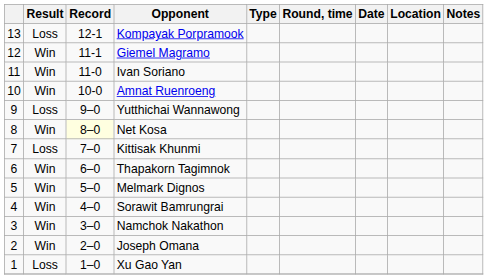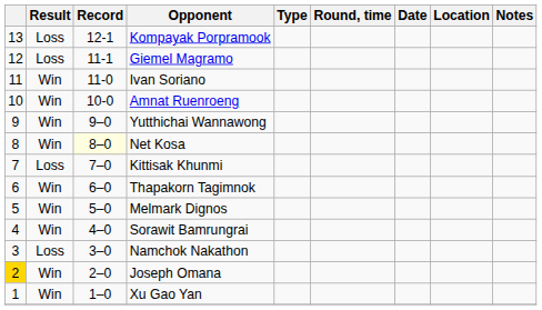 <table class="wikitable" style="text-align:center; font-size:95%">
 <tr>
 <th></th>
 <th>Result</th>
 <th>Record</th>
 <th>Opponent</th>
 <th>Type</th>
 <th>Round, time</th>
 <th>Date</th>
 <th>Location</th>
 <th>Notes</th>
 </tr>
 <tr>
 <td>13</td>
 <td>Loss</td>
 <td>12-1</td>
 <td align=left> <a href='#'>Kompayak Porpramook</a></td>
 <td></td>
 <td></td>
 <td></td>
 <td align=left></td>
 <td align=left></td>
 </tr>
 <tr>
 <td>12</td>
-<td>Win</td>
+<td>Loss</td>
 <td>11-1</td>
 <td align=left> <a href='#'>Giemel Magramo</a></td>
 <td></td>
 <td></td>
 <td></td>
 <td align=left></td>
 <td align=left></td>
 </tr>
 <tr>
 <td>11</td>
 <td>Win</td>
 <td>11-0</td>
 <td align=left> Ivan Soriano</td>
 <td></td>
 <td></td>
 <td></td>
 <td align=left></td>
 <td align=left></td>
 </tr>
 <tr>
 <td>10</td>
 <td>Win</td>
 <td>10-0</td>
 <td align=left> <a href='#'>Amnat Ruenroeng</a></td>
 <td></td>
 <td></td>
 <td></td>
 <td align=left></td>
 <td align=left></td>
 </tr>
 <tr>
 <td>9</td>
-<td>Loss</td>
+<td>Win</td>
 <td>9–0</td>
 <td align=left> Yutthichai Wannawong</td>
 <td></td>
 <td></td>
 <td></td>
 <td align=left></td>
 <td align=left></td>
 </tr>
 <tr>
 <td>8</td>
 <td>Win</td>
 <td style="background: lightyellow;">8–0</td>
 <td align=left> Net Kosa</td>
 <td></td>
 <td></td>
 <td></td>
 <td align=left></td>
 <td align=left></td>
 </tr>
 <tr>
 <td>7</td>
 <td>Loss</td>
 <td>7–0</td>
 <td align=left> Kittisak Khunmi</td>
 <td></td>
 <td></td>
 <td></td>
 <td align=left></td>
 <td align=left></td>
 </tr>
 <tr>
 <td>6</td>
 <td>Win</td>
 <td>6–0</td>
 <td align=left> Thapakorn Tagimnok</td>
 <td></td>
 <td></td>
 <td></td>
 <td align=left></td>
 <td align=left></td>
 </tr>
 <tr>
 <td>5</td>
 <td>Win</td>
 <td>5–0</td>
 <td align=left> Melmark Dignos</td>
 <td></td>
 <td></td>
 <td></td>
 <td align=left></td>
 <td align=left></td>
 </tr>
 <tr>
 <td>4</td>
 <td>Win</td>
 <td>4–0</td>
 <td align=left> Sorawit Bamrungrai</td>
 <td></td>
 <td></td>
 <td></td>
 <td align=left></td>
 <td align=left></td>
 </tr>
 <tr>
 <td>3</td>
-<td>Win</td>
+<td>Loss</td>
 <td>3–0</td>
 <td align=left> Namchok Nakathon</td>
 <td></td>
 <td></td>
 <td></td>
 <td align=left></td>
 <td align=left></td>
 </tr>
 <tr>
-<td>2</td>
+<td style="background: gold;">2</td>
 <td>Win</td>
 <td>2–0</td>
 <td align=left> Joseph Omana</td>
 <td></td>
 <td></td>
 <td></td>
 <td align=left></td>
 <td align=left></td>
 </tr>
 <tr>
 <td>1</td>
-<td>Loss</td>
+<td>Win</td>
 <td>1–0</td>
 <td align=left> Xu Gao Yan</td>
 <td></td>
 <td></td>
 <td></td>
 <td align=left></td>
 <td align=left></td>
 </tr>
 <tr>
 </tr>
 </table>
